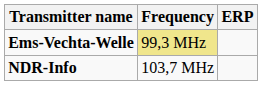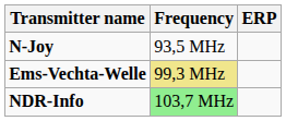 <table class="wikitable">
 <tr style="background:#ccc;">
 <th>Transmitter name</th>
 <th>Frequency</th>
 <th>ERP</th>
+</tr>
+<tr>
+<td><strong>N-Joy</strong></td>
+<td>93,5 MHz</td>
+<td></td>
 </tr>
 <tr>
 <td><strong>Ems-Vechta-Welle</strong></td>
 <td style="background: khaki;">99,3 MHz</td>
 <td></td>
 </tr>
 <tr>
 <td><strong>NDR-Info</strong></td>
-<td>103,7 MHz</td>
+<td style="background: lightgreen;">103,7 MHz</td>
 <td></td>
 </tr>
 </table>
